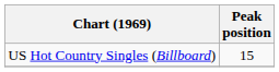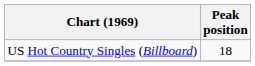 <table class="wikitable sortable">
 <tr>
 <th align="left">Chart (1969)</th>
 <th align="center">Peak<br>position</th>
 </tr>
 <tr>
 <td align="left">US <a href='#'>Hot Country Singles</a> (<em><a href='#'>Billboard</a></em>)</td>
-<td align="center">15</td>
+<td align="center">18</td>
 </tr>
 <tr>
 </tr>
 </table>
